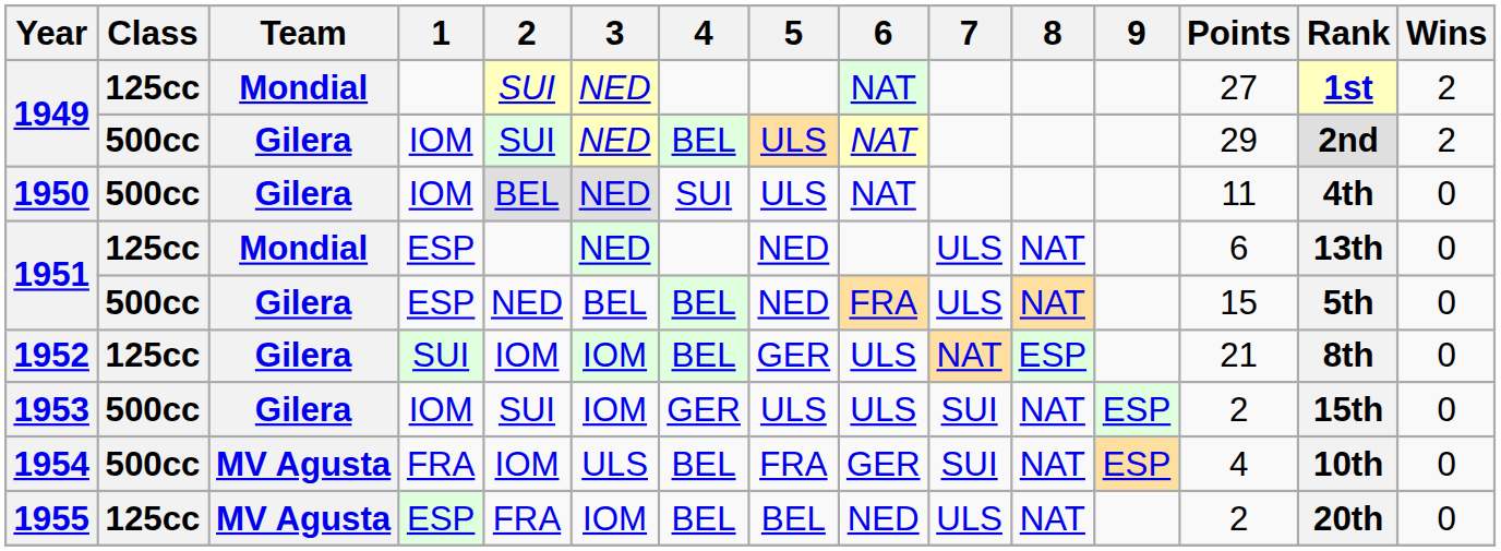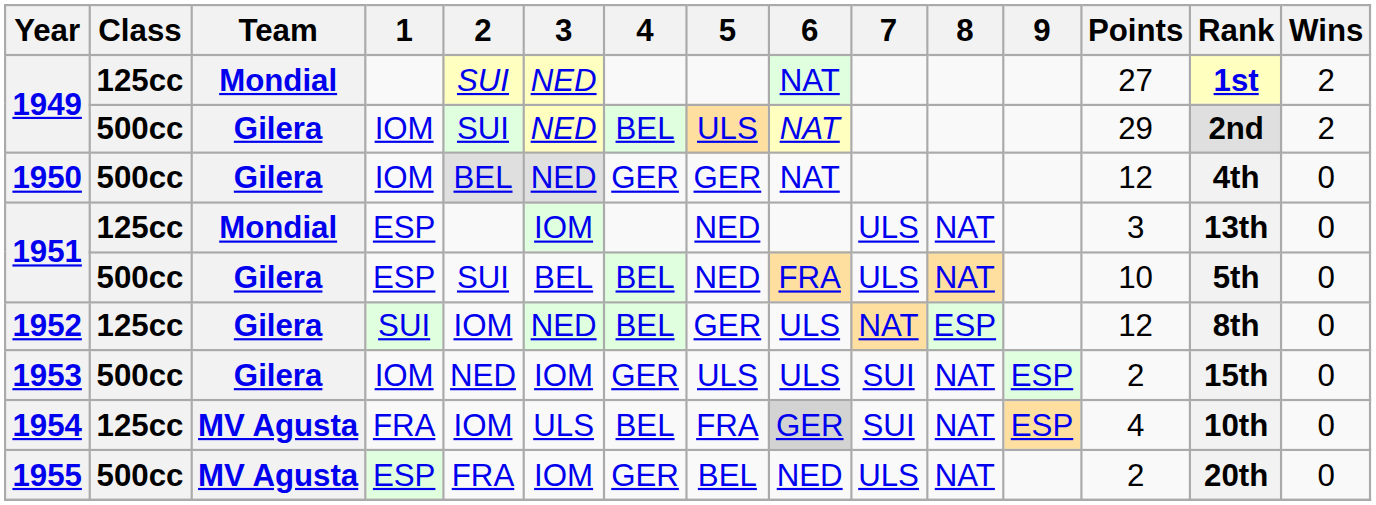 <table class="wikitable" style="text-align:center; font-size:90%">
 <tr>
 <th>Year</th>
 <th>Class</th>
 <th>Team</th>
 <th>1</th>
 <th>2</th>
 <th>3</th>
 <th>4</th>
 <th>5</th>
 <th>6</th>
 <th>7</th>
 <th>8</th>
 <th>9</th>
 <th>Points</th>
 <th>Rank</th>
 <th>Wins</th>
 </tr>
 <tr>
 <th rowspan=2><a href='#'>1949</a></th>
 <th>125cc</th>
 <th><a href='#'>Mondial</a></th>
 <td></td>
 <td style="background:#FFFFBF;"><em><a href='#'>SUI</a></em><br></td>
 <td style="background:#FFFFBF;"><em><a href='#'>NED</a></em><br></td>
 <td></td>
 <td></td>
 <td style="background:#DFFFDF;"><a href='#'>NAT</a><br></td>
 <td></td>
 <td></td>
 <td></td>
 <td>27</td>
 <td style="background:#FFFFBF;"><strong><a href='#'>1st</a></strong></td>
 <td>2</td>
 </tr>
 <tr>
 <th>500cc</th>
 <th><a href='#'>Gilera</a></th>
 <td><a href='#'>IOM</a></td>
 <td style="background:#DFFFDF;"><a href='#'>SUI</a><br></td>
 <td style="background:#FFFFBF;"><em><a href='#'>NED</a></em><br></td>
 <td style="background:#DFFFDF;"><a href='#'>BEL</a><br></td>
 <td style="background:#FFDF9F;"><a href='#'>ULS</a><br></td>
 <td style="background:#FFFFBF;"><em><a href='#'>NAT</a></em><br></td>
 <td></td>
 <td></td>
 <td></td>
 <td>29</td>
 <td style="background:#DFDFDF;"><strong>2nd</strong></td>
 <td>2</td>
 </tr>
 <tr>
 <th><a href='#'>1950</a></th>
 <th>500cc</th>
 <th><a href='#'>Gilera</a></th>
 <td><a href='#'>IOM</a></td>
 <td style="background:#DFDFDF;"><a href='#'>BEL</a><br></td>
 <td style="background:#DFDFDF;"><a href='#'>NED</a><br></td>
-<td><a href='#'>SUI</a></td>
-<td><a href='#'>ULS</a></td>
+<td><a href='#'>GER</a></td>
+<td><a href='#'>GER</a></td>
 <td><a href='#'>NAT</a></td>
 <td></td>
 <td></td>
 <td></td>
-<td>11</td>
+<td>12</td>
 <th>4th</th>
 <td>0</td>
 </tr>
 <tr>
 <th rowspan=2><a href='#'>1951</a></th>
 <th>125cc</th>
 <th><a href='#'>Mondial</a></th>
 <td><a href='#'>ESP</a></td>
 <td></td>
-<td style="background:#DFFFDF;"><a href='#'>NED</a><br></td>
+<td style="background:#DFFFDF;"><a href='#'>IOM</a><br></td>
 <td></td>
 <td><a href='#'>NED</a></td>
 <td></td>
 <td><a href='#'>ULS</a></td>
 <td><a href='#'>NAT</a></td>
 <td></td>
-<td>6</td>
+<td>3</td>
 <th>13th</th>
 <td>0</td>
 </tr>
 <tr>
 <th>500cc</th>
 <th><a href='#'>Gilera</a></th>
 <td><a href='#'>ESP</a></td>
-<td><a href='#'>NED</a></td>
+<td><a href='#'>SUI</a></td>
 <td><a href='#'>BEL</a></td>
 <td style="background:#DFFFDF;"><a href='#'>BEL</a><br></td>
 <td><a href='#'>NED</a></td>
 <td style="background:#FFDF9F;"><a href='#'>FRA</a><br></td>
 <td><a href='#'>ULS</a></td>
 <td style="background:#FFDF9F;"><a href='#'>NAT</a><br></td>
 <td></td>
-<td>15</td>
+<td>10</td>
 <th>5th</th>
 <td>0</td>
 </tr>
 <tr>
 <th><a href='#'>1952</a></th>
 <th>125cc</th>
 <th><a href='#'>Gilera</a></th>
 <td style="background:#DFFFDF;"><a href='#'>SUI</a><br></td>
 <td><a href='#'>IOM</a></td>
-<td style="background:#DFFFDF;"><a href='#'>IOM</a><br></td>
+<td style="background:#DFFFDF;"><a href='#'>NED</a><br></td>
 <td style="background:#DFFFDF;"><a href='#'>BEL</a><br></td>
 <td><a href='#'>GER</a></td>
 <td><a href='#'>ULS</a></td>
 <td style="background:#FFDF9F;"><a href='#'>NAT</a><br></td>
 <td style="background:#DFFFDF;"><a href='#'>ESP</a><br></td>
 <td></td>
-<td>21</td>
+<td>12</td>
 <th>8th</th>
 <td>0</td>
 </tr>
 <tr>
 <th><a href='#'>1953</a></th>
 <th>500cc</th>
 <th><a href='#'>Gilera</a></th>
 <td><a href='#'>IOM</a></td>
-<td><a href='#'>SUI</a></td>
+<td><a href='#'>NED</a></td>
 <td><a href='#'>IOM</a></td>
 <td><a href='#'>GER</a></td>
 <td><a href='#'>ULS</a></td>
 <td><a href='#'>ULS</a></td>
 <td><a href='#'>SUI</a></td>
 <td><a href='#'>NAT</a></td>
 <td style="background:#DFFFDF;"><a href='#'>ESP</a><br></td>
 <td>2</td>
 <th>15th</th>
 <td>0</td>
 </tr>
 <tr>
 <th><a href='#'>1954</a></th>
-<th>500cc</th>
+<th>125cc</th>
 <th><a href='#'>MV Agusta</a></th>
 <td><a href='#'>FRA</a></td>
 <td><a href='#'>IOM</a></td>
 <td><a href='#'>ULS</a></td>
 <td><a href='#'>BEL</a></td>
 <td><a href='#'>FRA</a></td>
-<td><a href='#'>GER</a></td>
+<td style="background: lightgrey;"><a href='#'>GER</a></td>
 <td><a href='#'>SUI</a></td>
 <td><a href='#'>NAT</a></td>
 <td style="background:#FFDF9F;"><a href='#'>ESP</a><br></td>
 <td>4</td>
 <th>10th</th>
 <td>0</td>
 </tr>
 <tr>
 <th><a href='#'>1955</a></th>
-<th>125cc</th>
+<th>500cc</th>
 <th><a href='#'>MV Agusta</a></th>
 <td style="background:#DFFFDF;"><a href='#'>ESP</a><br></td>
 <td><a href='#'>FRA</a></td>
 <td><a href='#'>IOM</a></td>
-<td><a href='#'>BEL</a></td>
+<td><a href='#'>GER</a></td>
 <td><a href='#'>BEL</a></td>
 <td><a href='#'>NED</a></td>
 <td><a href='#'>ULS</a></td>
 <td><a href='#'>NAT</a></td>
 <td></td>
 <td>2</td>
 <th>20th</th>
 <td>0</td>
 </tr>
 <tr>
 </tr>
 </table>
